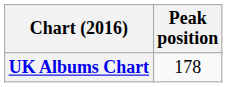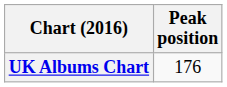 <table class="wikitable sortable plainrowheaders" style="text-align:center">
 <tr>
 <th scope="col">Chart (2016)</th>
 <th scope="col">Peak<br> position</th>
 </tr>
 <tr>
 <th scope="row"><a href='#'>UK Albums Chart</a></th>
-<td>178</td>
+<td>176</td>
 </tr>
 </table>
